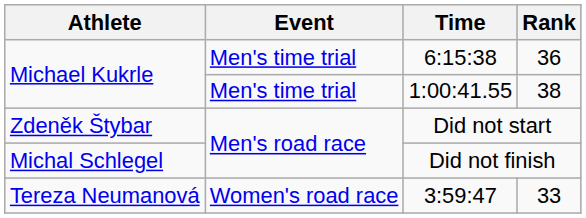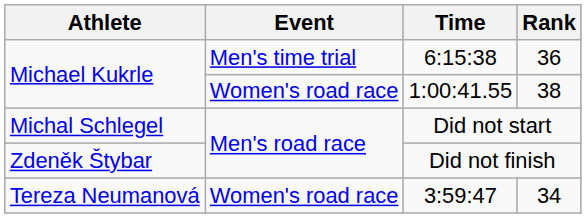 <table class="wikitable" style="font-size:90%">
 <tr>
 <th>Athlete</th>
 <th>Event</th>
 <th>Time</th>
 <th>Rank</th>
 </tr>
 <tr align=center>
 <td align=left rowspan=2><a href='#'>Michael Kukrle</a></td>
 <td align=left><a href='#'>Men's time trial</a></td>
 <td>6:15:38</td>
 <td>36</td>
 </tr>
 <tr align=center>
-<td align=left><a href='#'>Men's time trial</a></td>
+<td align=left><a href='#'>Women's road race</a></td>
 <td>1:00:41.55</td>
 <td>38</td>
 </tr>
 <tr align=center>
-<td align=left><a href='#'>Zdeněk Štybar</a></td>
+<td align=left><a href='#'>Michal Schlegel</a></td>
 <td align=left rowspan=2><a href='#'>Men's road race</a></td>
 <td colspan=2>Did not start</td>
 </tr>
 <tr align=center>
-<td align=left><a href='#'>Michal Schlegel</a></td>
+<td align=left><a href='#'>Zdeněk Štybar</a></td>
 <td colspan=2>Did not finish</td>
 </tr>
 <tr align=center>
 <td align=left><a href='#'>Tereza Neumanová</a></td>
 <td align=left><a href='#'>Women's road race</a></td>
 <td>3:59:47</td>
-<td>33</td>
+<td>34</td>
 </tr>
 </table>
